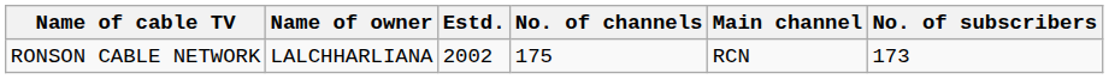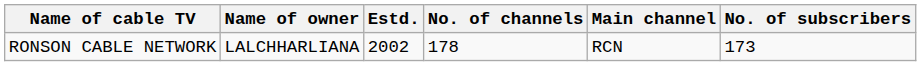 <table class="wikitable sortable">
 <tr>
 <th>Name of cable TV</th>
 <th>Name of owner</th>
 <th>Estd.</th>
 <th>No. of channels</th>
 <th>Main channel</th>
 <th>No. of subscribers</th>
 </tr>
 <tr>
 <td>RONSON CABLE NETWORK</td>
 <td>LALCHHARLIANA</td>
 <td>2002</td>
-<td>175</td>
+<td>178</td>
 <td>RCN</td>
 <td>173</td>
 </tr>
 </table>
